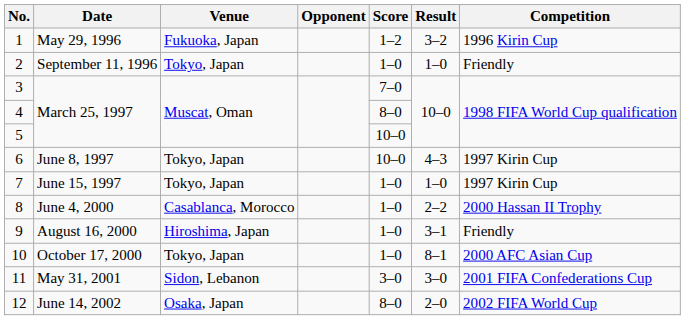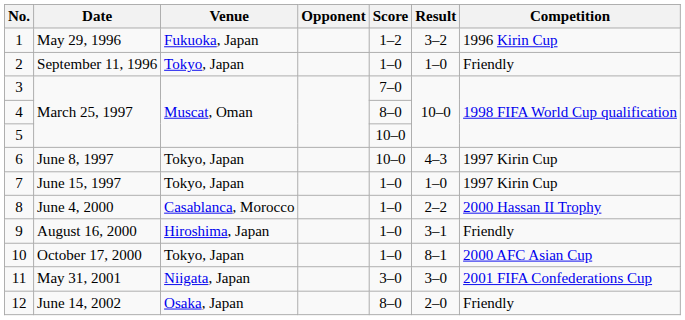 <table class="wikitable sortable">
 <tr>
 <th scope="col">No.</th>
 <th scope="col">Date</th>
 <th scope="col">Venue</th>
 <th scope="col">Opponent</th>
 <th scope="col">Score</th>
 <th scope="col">Result</th>
 <th scope="col">Competition</th>
 </tr>
 <tr>
 <td align="center">1</td>
 <td>May 29, 1996</td>
 <td><a href='#'>Fukuoka</a>, Japan</td>
 <td></td>
 <td align="center">1–2</td>
 <td align="center">3–2</td>
 <td>1996 <a href='#'>Kirin Cup</a></td>
 </tr>
 <tr>
 <td align="center">2</td>
 <td>September 11, 1996</td>
 <td><a href='#'>Tokyo</a>, Japan</td>
 <td></td>
 <td align="center">1–0</td>
 <td align="center">1–0</td>
 <td>Friendly</td>
 </tr>
 <tr>
 <td align="center">3</td>
 <td rowspan="3">March 25, 1997</td>
 <td rowspan="3"><a href='#'>Muscat</a>, Oman</td>
 <td rowspan="3"></td>
 <td align="center">7–0</td>
 <td rowspan="3" style="text-align:center">10–0</td>
 <td rowspan="3"><a href='#'>1998 FIFA World Cup qualification</a></td>
 </tr>
 <tr>
 <td align="center">4</td>
 <td align="center">8–0</td>
 </tr>
 <tr>
 <td align="center">5</td>
 <td align="center">10–0</td>
 </tr>
 <tr>
 <td align="center">6</td>
 <td>June 8, 1997</td>
 <td>Tokyo, Japan</td>
 <td></td>
 <td align="center">10–0</td>
 <td align="center">4–3</td>
 <td>1997 Kirin Cup</td>
 </tr>
 <tr>
 <td align="center">7</td>
 <td>June 15, 1997</td>
 <td>Tokyo, Japan</td>
 <td></td>
 <td align="center">1–0</td>
 <td align="center">1–0</td>
 <td>1997 Kirin Cup</td>
 </tr>
 <tr>
 <td align="center">8</td>
 <td>June 4, 2000</td>
 <td><a href='#'>Casablanca</a>, Morocco</td>
 <td></td>
 <td align="center">1–0</td>
 <td align="center">2–2</td>
 <td><a href='#'>2000 Hassan II Trophy</a></td>
 </tr>
 <tr>
 <td align="center">9</td>
 <td>August 16, 2000</td>
 <td><a href='#'>Hiroshima</a>, Japan</td>
 <td></td>
 <td align="center">1–0</td>
 <td align="center">3–1</td>
 <td>Friendly</td>
 </tr>
 <tr>
 <td align="center">10</td>
 <td>October 17, 2000</td>
 <td>Tokyo, Japan</td>
 <td></td>
 <td align="center">1–0</td>
 <td align="center">8–1</td>
 <td><a href='#'>2000 AFC Asian Cup</a></td>
 </tr>
 <tr>
 <td align="center">11</td>
 <td>May 31, 2001</td>
-<td><a href='#'>Sidon</a>, Lebanon</td>
+<td><a href='#'>Niigata</a>, Japan</td>
 <td></td>
 <td align="center">3–0</td>
 <td align="center">3–0</td>
 <td><a href='#'>2001 FIFA Confederations Cup</a></td>
 </tr>
 <tr>
 <td align="center">12</td>
 <td>June 14, 2002</td>
 <td><a href='#'>Osaka</a>, Japan</td>
 <td></td>
 <td align="center">8–0</td>
 <td align="center">2–0</td>
-<td><a href='#'>2002 FIFA World Cup</a></td>
+<td>Friendly</td>
 </tr>
 </table>
